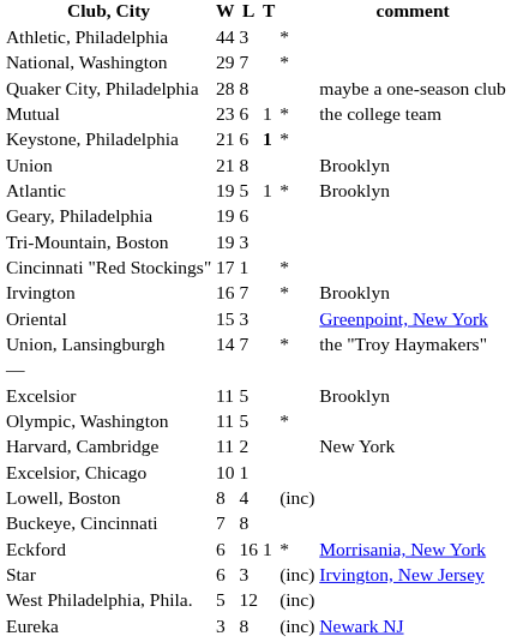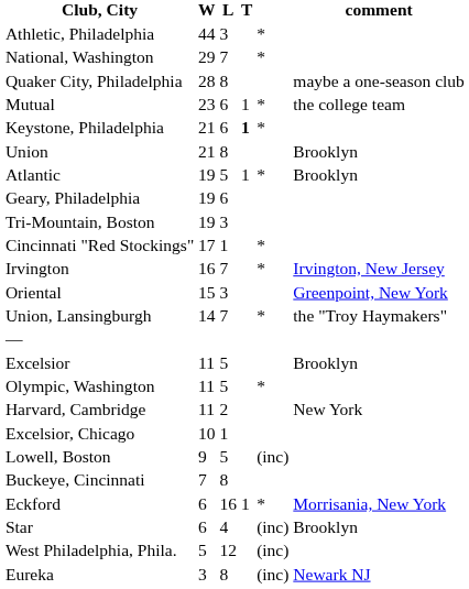 <table>
 <tr>
 <th>Club, City</th>
 <th>W</th>
 <th>L</th>
 <th>T</th>
 <th></th>
 <th>comment</th>
 </tr>
 <tr>
 <td>Athletic, Philadelphia</td>
 <td>44</td>
 <td>3</td>
 <td></td>
 <td>*</td>
 </tr>
 <tr>
 <td>National, Washington</td>
 <td>29</td>
 <td>7</td>
 <td></td>
 <td>*</td>
 </tr>
 <tr>
 <td>Quaker City, Philadelphia</td>
 <td>28</td>
 <td>8</td>
 <td></td>
 <td></td>
 <td>maybe a one-season club</td>
 </tr>
 <tr>
 <td>Mutual</td>
 <td>23</td>
 <td>6</td>
 <td>1</td>
 <td>*</td>
 <td>the college team</td>
 </tr>
 <tr>
 <td>Keystone, Philadelphia</td>
 <td>21</td>
 <td>6</td>
 <td><strong>1</strong></td>
 <td>*</td>
 </tr>
 <tr>
 <td>Union</td>
 <td>21</td>
 <td>8</td>
 <td></td>
 <td></td>
 <td>Brooklyn</td>
 </tr>
 <tr>
 <td>Atlantic</td>
 <td>19</td>
 <td>5</td>
 <td>1</td>
 <td>*</td>
 <td>Brooklyn</td>
 </tr>
 <tr>
 <td>Geary, Philadelphia</td>
 <td>19</td>
 <td>6</td>
 <td></td>
 <td></td>
 </tr>
 <tr>
 <td>Tri-Mountain, Boston</td>
 <td>19</td>
 <td>3</td>
 <td></td>
 <td></td>
 </tr>
 <tr>
 <td>Cincinnati "Red Stockings"</td>
 <td>17</td>
 <td>1</td>
 <td></td>
 <td>*</td>
 <td></td>
 </tr>
 <tr>
 <td>Irvington</td>
 <td>16</td>
 <td>7</td>
 <td></td>
 <td>*</td>
-<td>Brooklyn</td>
+<td><a href='#'>Irvington, New Jersey</a></td>
 </tr>
 <tr>
 <td>Oriental</td>
 <td>15</td>
 <td>3</td>
 <td></td>
 <td></td>
 <td><a href='#'>Greenpoint, New York</a></td>
 </tr>
 <tr>
 <td>Union, Lansingburgh</td>
 <td>14</td>
 <td>7</td>
 <td></td>
 <td>*</td>
 <td>the "Troy Haymakers"</td>
 </tr>
 <tr>
 <td>—</td>
 </tr>
 <tr>
 <td>Excelsior</td>
 <td>11</td>
 <td>5</td>
 <td></td>
 <td></td>
 <td>Brooklyn</td>
 </tr>
 <tr>
 <td>Olympic, Washington</td>
 <td>11</td>
 <td>5</td>
 <td></td>
 <td>*</td>
 </tr>
 <tr>
 <td>Harvard, Cambridge</td>
 <td>11</td>
 <td>2</td>
 <td></td>
 <td></td>
 <td>New York</td>
 </tr>
 <tr>
 <td>Excelsior, Chicago</td>
 <td>10</td>
 <td>1</td>
 <td></td>
 </tr>
 <tr>
 <td>Lowell, Boston</td>
-<td>8</td>
-<td>4</td>
+<td>9</td>
+<td>5</td>
 <td></td>
 <td>(inc)</td>
 </tr>
 <tr>
 <td>Buckeye, Cincinnati</td>
 <td>7</td>
 <td>8</td>
 <td></td>
 </tr>
 <tr>
 <td>Eckford</td>
 <td>6</td>
 <td>16</td>
 <td>1</td>
 <td>*</td>
 <td><a href='#'>Morrisania, New York</a></td>
 </tr>
 <tr>
 <td>Star</td>
 <td>6</td>
-<td>3</td>
+<td>4</td>
 <td></td>
 <td>(inc)</td>
-<td><a href='#'>Irvington, New Jersey</a></td>
+<td>Brooklyn</td>
 </tr>
 <tr>
 <td>West Philadelphia, Phila.</td>
 <td>5</td>
 <td>12</td>
 <td></td>
 <td>(inc)</td>
 </tr>
 <tr>
 <td>Eureka</td>
 <td>3</td>
 <td>8</td>
 <td></td>
 <td>(inc)</td>
 <td><a href='#'>Newark NJ</a></td>
 </tr>
 </table>
